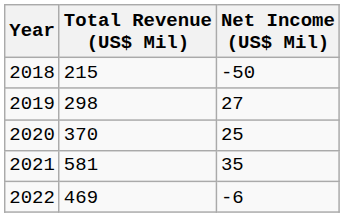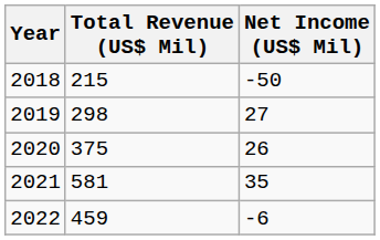 <table class="wikitable">
 <tr>
 <th>Year</th>
 <th>Total Revenue<br>(US$ Mil)</th>
 <th>Net Income<br>(US$ Mil)</th>
 </tr>
 <tr>
 <td>2018</td>
 <td>215</td>
 <td>-50</td>
 </tr>
 <tr>
 <td>2019</td>
 <td>298</td>
 <td>27</td>
 </tr>
 <tr>
 <td>2020</td>
-<td>370</td>
-<td>25</td>
+<td>375</td>
+<td>26</td>
 </tr>
 <tr>
 <td>2021</td>
 <td>581</td>
 <td>35</td>
 </tr>
 <tr>
 <td>2022</td>
-<td>469</td>
+<td>459</td>
 <td>-6</td>
 </tr>
 </table>
